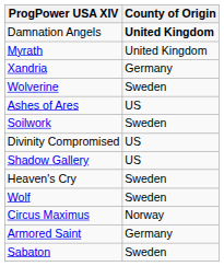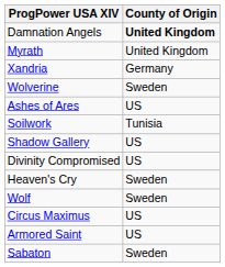 <table class="wikitable">
 <tr>
 <th>ProgPower USA XIV</th>
 <th>County of Origin</th>
 </tr>
 <tr>
 <td>Damnation Angels</td>
 <td><strong>United Kingdom</strong></td>
 </tr>
 <tr>
 <td><a href='#'>Myrath</a></td>
 <td>United Kingdom</td>
 </tr>
 <tr>
 <td><a href='#'>Xandria</a></td>
 <td>Germany</td>
 </tr>
 <tr>
 <td><a href='#'>Wolverine</a></td>
 <td>Sweden</td>
 </tr>
 <tr>
 <td><a href='#'>Ashes of Ares</a></td>
 <td>US</td>
 </tr>
 <tr>
 <td><a href='#'>Soilwork</a></td>
-<td>Sweden</td>
+<td>Tunisia</td>
+</tr>
+<tr>
+<td><a href='#'>Shadow Gallery</a></td>
+<td>US</td>
 </tr>
 <tr>
 <td>Divinity Compromised</td>
-<td>US</td>
-</tr>
-<tr>
-<td><a href='#'>Shadow Gallery</a></td>
 <td>US</td>
 </tr>
 <tr>
 <td>Heaven's Cry</td>
 <td>Sweden</td>
 </tr>
 <tr>
 <td><a href='#'>Wolf</a></td>
 <td>Sweden</td>
 </tr>
 <tr>
 <td><a href='#'>Circus Maximus</a></td>
-<td>Norway</td>
+<td>US</td>
 </tr>
 <tr>
 <td><a href='#'>Armored Saint</a></td>
-<td>Germany</td>
+<td>US</td>
 </tr>
 <tr>
 <td><a href='#'>Sabaton</a></td>
 <td>Sweden</td>
 </tr>
 </table>
